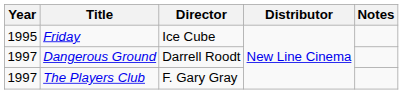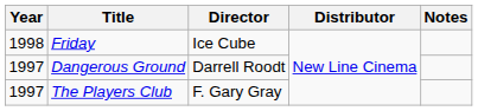 <table class="wikitable">
 <tr>
 <th>Year</th>
 <th>Title</th>
 <th>Director</th>
 <th>Distributor</th>
 <th>Notes</th>
 </tr>
 <tr>
-<td>1995</td>
+<td>1998</td>
 <td><em><a href='#'>Friday</a></em></td>
 <td>Ice Cube</td>
 <td rowspan="3"><a href='#'>New Line Cinema</a></td>
 <td></td>
 </tr>
 <tr>
 <td>1997</td>
 <td><em><a href='#'>Dangerous Ground</a></em></td>
 <td>Darrell Roodt</td>
 <td></td>
 </tr>
 <tr>
 <td>1997</td>
 <td><em><a href='#'>The Players Club</a></em></td>
 <td>F. Gary Gray</td>
 <td></td>
 </tr>
 </table>
